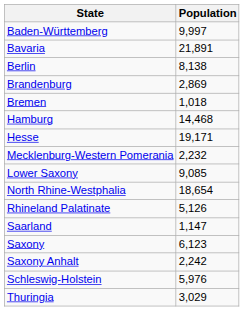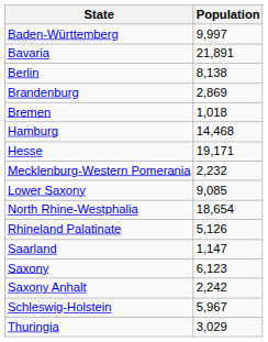 <table class="wikitable">
 <tr>
 <th>State</th>
 <th>Population</th>
 </tr>
 <tr>
 <td><a href='#'>Baden-Württemberg</a></td>
 <td>9,997</td>
 </tr>
 <tr>
 <td><a href='#'>Bavaria</a></td>
 <td>21,891</td>
 </tr>
 <tr>
 <td><a href='#'>Berlin</a></td>
 <td>8,138</td>
 </tr>
 <tr>
 <td><a href='#'>Brandenburg</a></td>
 <td>2,869</td>
 </tr>
 <tr>
 <td><a href='#'>Bremen</a></td>
 <td>1,018</td>
 </tr>
 <tr>
 <td><a href='#'>Hamburg</a></td>
 <td>14,468</td>
 </tr>
 <tr>
 <td><a href='#'>Hesse</a></td>
 <td>19,171</td>
 </tr>
 <tr>
 <td><a href='#'>Mecklenburg-Western Pomerania</a></td>
 <td>2,232</td>
 </tr>
 <tr>
 <td><a href='#'>Lower Saxony</a></td>
 <td>9,085</td>
 </tr>
 <tr>
 <td><a href='#'>North Rhine-Westphalia</a></td>
 <td>18,654</td>
 </tr>
 <tr>
 <td><a href='#'>Rhineland Palatinate</a></td>
 <td>5,126</td>
 </tr>
 <tr>
 <td><a href='#'>Saarland</a></td>
 <td>1,147</td>
 </tr>
 <tr>
 <td><a href='#'>Saxony</a></td>
 <td>6,123</td>
 </tr>
 <tr>
 <td><a href='#'>Saxony Anhalt</a></td>
 <td>2,242</td>
 </tr>
 <tr>
 <td><a href='#'>Schleswig-Holstein</a></td>
-<td>5,976</td>
+<td>5,967</td>
 </tr>
 <tr>
 <td><a href='#'>Thuringia</a></td>
 <td>3,029</td>
 </tr>
 </table>
